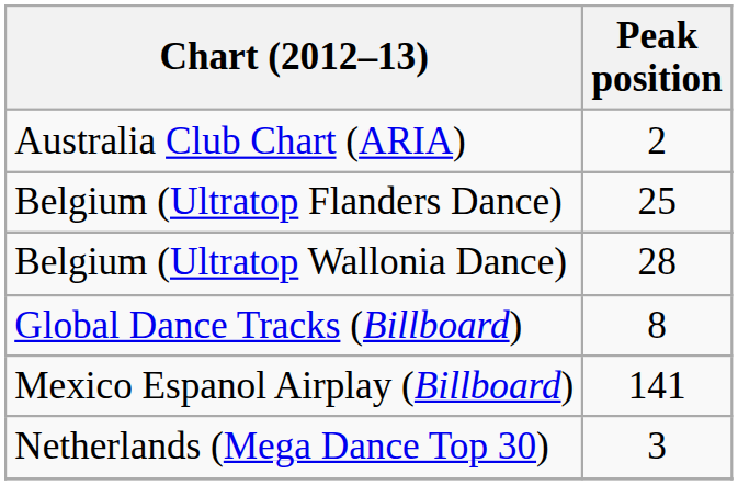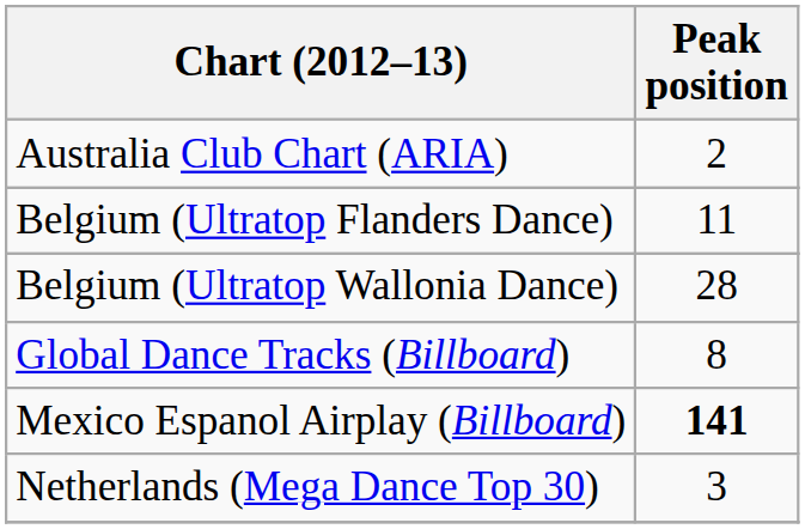 <table class="wikitable sortable">
 <tr>
 <th>Chart (2012–13)</th>
 <th>Peak<br>position</th>
 </tr>
 <tr>
 <td align="left">Australia <a href='#'>Club Chart</a> (<a href='#'>ARIA</a>)</td>
 <td align="center">2</td>
 </tr>
 <tr>
 </tr>
 <tr>
 <td>Belgium (<a href='#'>Ultratop</a> Flanders Dance)</td>
-<td align=center>25</td>
+<td align=center>11</td>
 </tr>
 <tr>
 </tr>
 <tr>
 <td>Belgium (<a href='#'>Ultratop</a> Wallonia Dance)</td>
 <td align=center>28</td>
 </tr>
 <tr>
 <td><a href='#'>Global Dance Tracks</a> (<em><a href='#'>Billboard</a></em>)</td>
 <td align=center>8</td>
 </tr>
 <tr>
 <td>Mexico Espanol Airplay (<em><a href='#'>Billboard</a></em>)</td>
-<td align=center>141</td>
+<td align=center><strong>141</strong></td>
 </tr>
 <tr>
 <td>Netherlands (<a href='#'>Mega Dance Top 30</a>)</td>
 <td align=center>3</td>
 </tr>
 <tr>
 </tr>
 <tr>
 </tr>
 <tr>
 </tr>
 <tr>
 </tr>
 </table>
